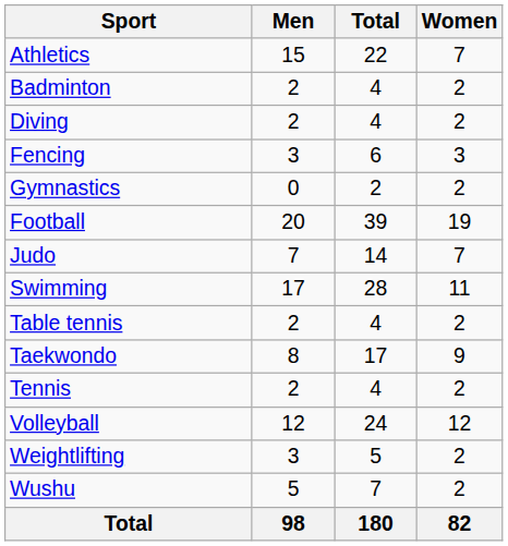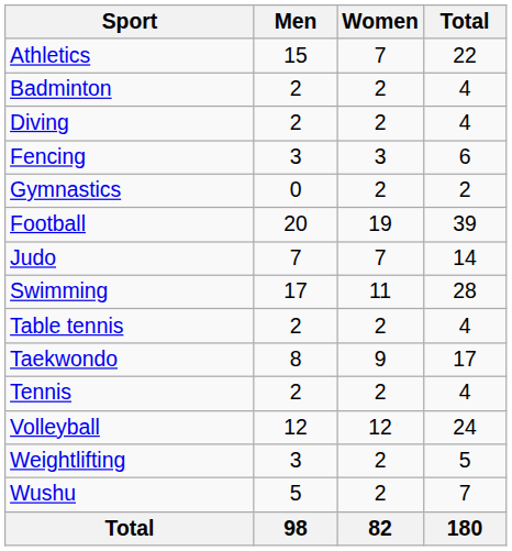 <table class="wikitable sortable" style="text-align:center;">
 <tr>
 <th width=180>Sport</th>
 <th width=55>Men</th>
+<th width=55>Women</th>
 <th width=55>Total</th>
-<th width=55>Women</th>
 </tr>
 <tr>
 <td align=left><a href='#'>Athletics</a></td>
 <td>15</td>
+<td>7</td>
 <td>22</td>
-<td>7</td>
 </tr>
 <tr>
 <td align=left><a href='#'>Badminton</a></td>
 <td>2</td>
+<td>2</td>
 <td>4</td>
-<td>2</td>
 </tr>
 <tr>
 <td align=left><a href='#'>Diving</a></td>
 <td>2</td>
+<td>2</td>
 <td>4</td>
-<td>2</td>
 </tr>
 <tr>
 <td align=left><a href='#'>Fencing</a></td>
 <td>3</td>
+<td>3</td>
 <td>6</td>
-<td>3</td>
 </tr>
 <tr>
 <td align=left><a href='#'>Gymnastics</a></td>
 <td>0</td>
 <td>2</td>
 <td>2</td>
 </tr>
 <tr>
 <td align=left><a href='#'>Football</a></td>
 <td>20</td>
+<td>19</td>
 <td>39</td>
-<td>19</td>
 </tr>
 <tr>
 <td align=left><a href='#'>Judo</a></td>
 <td>7</td>
+<td>7</td>
 <td>14</td>
-<td>7</td>
 </tr>
 <tr>
 <td align=left><a href='#'>Swimming</a></td>
 <td>17</td>
+<td>11</td>
 <td>28</td>
-<td>11</td>
 </tr>
 <tr>
 <td align=left><a href='#'>Table tennis</a></td>
 <td>2</td>
+<td>2</td>
 <td>4</td>
-<td>2</td>
 </tr>
 <tr>
 <td align=left><a href='#'>Taekwondo</a></td>
 <td>8</td>
+<td>9</td>
 <td>17</td>
-<td>9</td>
 </tr>
 <tr>
 <td align=left><a href='#'>Tennis</a></td>
 <td>2</td>
+<td>2</td>
 <td>4</td>
-<td>2</td>
 </tr>
 <tr>
 <td align=left><a href='#'>Volleyball</a></td>
 <td>12</td>
+<td>12</td>
 <td>24</td>
-<td>12</td>
 </tr>
 <tr>
 <td align=left><a href='#'>Weightlifting</a></td>
 <td>3</td>
+<td>2</td>
 <td>5</td>
-<td>2</td>
 </tr>
 <tr>
 <td align=left><a href='#'>Wushu</a></td>
 <td>5</td>
+<td>2</td>
 <td>7</td>
-<td>2</td>
 </tr>
 <tr class="sortbottom">
 <th>Total</th>
 <th>98</th>
+<th>82</th>
 <th>180</th>
-<th>82</th>
 </tr>
 </table>
